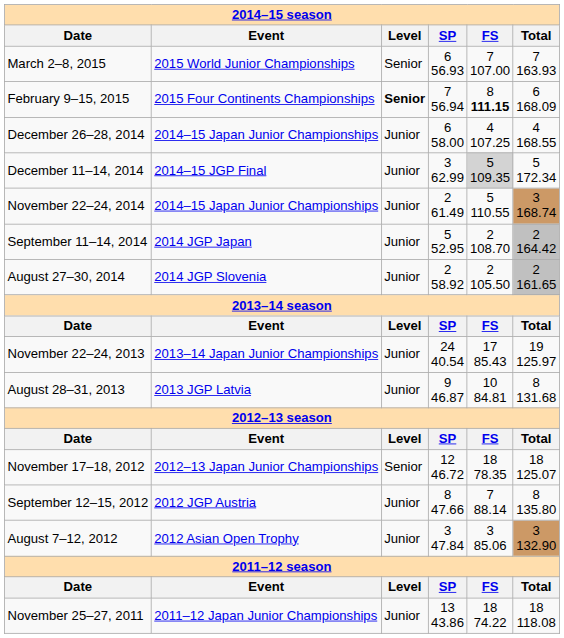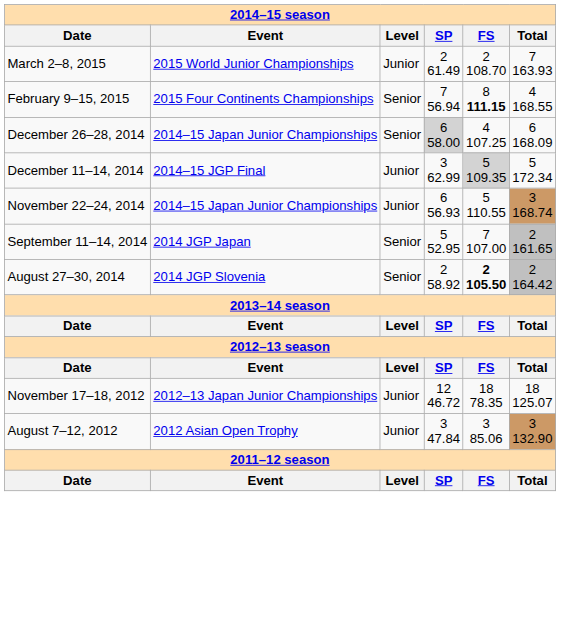 <table class="wikitable">
 <tr>
 <th colspan="6" style="background-color: #ffdead; " align="center"><a href='#'>2014–15 season</a></th>
 </tr>
 <tr>
 <th>Date</th>
 <th>Event</th>
 <th>Level</th>
 <th><a href='#'>SP</a></th>
 <th><a href='#'>FS</a></th>
 <th>Total</th>
 </tr>
 <tr>
 <td>March 2–8, 2015</td>
 <td><a href='#'>2015 World Junior Championships</a></td>
-<td>Senior</td>
-<td align=center>6 <br> 56.93</td>
-<td align=center>7 <br> 107.00</td>
+<td>Junior</td>
+<td align=center>2 <br> 61.49</td>
+<td align=center>2 <br> 108.70</td>
 <td align=center>7 <br> 163.93</td>
 </tr>
 <tr>
 <td>February 9–15, 2015</td>
 <td><a href='#'>2015 Four Continents Championships</a></td>
-<td><strong>Senior</strong></td>
+<td>Senior</td>
 <td align=center>7 <br> 56.94</td>
 <td align=center>8 <br> <strong>111.15</strong></td>
-<td align=center>6 <br> 168.09</td>
+<td align=center>4 <br> 168.55</td>
 </tr>
 <tr>
 <td>December 26–28, 2014</td>
 <td><a href='#'>2014–15 Japan Junior Championships</a></td>
-<td>Junior</td>
-<td align=center>6 <br> 58.00</td>
+<td>Senior</td>
+<td align=center style="background: lightgrey;">6 <br> 58.00</td>
 <td align=center>4 <br> 107.25</td>
-<td align=center>4 <br> 168.55</td>
+<td align=center>6 <br> 168.09</td>
 </tr>
 <tr>
 <td>December 11–14, 2014</td>
 <td><a href='#'>2014–15 JGP Final</a></td>
 <td>Junior</td>
 <td align=center>3 <br> 62.99</td>
 <td align=center style="background: lightgrey;">5 <br> 109.35</td>
 <td align=center>5 <br> 172.34</td>
 </tr>
 <tr>
 <td>November 22–24, 2014</td>
 <td><a href='#'>2014–15 Japan Junior Championships</a></td>
 <td>Junior</td>
-<td align=center>2 <br> 61.49</td>
+<td align=center>6 <br> 56.93</td>
 <td align=center>5 <br> 110.55</td>
 <td align=center bgcolor=cc9966>3 <br> 168.74</td>
 </tr>
 <tr>
 <td>September 11–14, 2014</td>
 <td><a href='#'>2014 JGP Japan</a></td>
-<td>Junior</td>
+<td>Senior</td>
 <td align=center>5 <br> 52.95</td>
-<td align=center>2 <br> 108.70</td>
-<td align=center bgcolor=silver>2 <br> 164.42</td>
+<td align=center>7 <br> 107.00</td>
+<td align=center bgcolor=silver>2 <br> 161.65</td>
 </tr>
 <tr>
 <td>August 27–30, 2014</td>
 <td><a href='#'>2014 JGP Slovenia</a></td>
-<td>Junior</td>
+<td>Senior</td>
 <td align=center>2 <br> 58.92</td>
-<td align=center>2 <br> 105.50</td>
-<td align=center bgcolor=silver>2 <br> 161.65</td>
+<td align=center><strong>2 <br> 105.50</strong></td>
+<td align=center bgcolor=silver>2 <br> 164.42</td>
 </tr>
 <tr>
 <th style="background-color: #ffdead; " colspan=6 align=center><a href='#'>2013–14 season</a></th>
 </tr>
 <tr>
 <th>Date</th>
 <th>Event</th>
 <th>Level</th>
 <th><a href='#'>SP</a></th>
 <th><a href='#'>FS</a></th>
 <th>Total</th>
-</tr>
-<tr>
-<td>November 22–24, 2013</td>
-<td><a href='#'>2013–14 Japan Junior Championships</a></td>
-<td>Junior</td>
-<td align=center>24 <br> 40.54</td>
-<td align=center>17 <br> 85.43</td>
-<td align=center>19 <br> 125.97</td>
-</tr>
-<tr>
-<td>August 28–31, 2013</td>
-<td><a href='#'>2013 JGP Latvia</a></td>
-<td>Junior</td>
-<td align=center>9 <br> 46.87</td>
-<td align=center>10 <br> 84.81</td>
-<td align=center>8 <br> 131.68</td>
 </tr>
 <tr>
 <th colspan="6" style="background-color: #ffdead; " align="center"><a href='#'>2012–13 season</a></th>
 </tr>
 <tr>
 <th>Date</th>
 <th>Event</th>
 <th>Level</th>
 <th><a href='#'>SP</a></th>
 <th><a href='#'>FS</a></th>
 <th>Total</th>
 </tr>
 <tr>
 <td>November 17–18, 2012</td>
 <td><a href='#'>2012–13 Japan Junior Championships</a></td>
-<td>Senior</td>
+<td>Junior</td>
 <td align=center>12 <br> 46.72</td>
 <td align=center>18 <br> 78.35</td>
 <td align=center>18 <br> 125.07</td>
-</tr>
-<tr>
-<td>September 12–15, 2012</td>
-<td><a href='#'>2012 JGP Austria</a></td>
-<td>Junior</td>
-<td align=center>8 <br> 47.66</td>
-<td align=center>7 <br> 88.14</td>
-<td align=center>8 <br> 135.80</td>
 </tr>
 <tr>
 <td>August 7–12, 2012</td>
 <td><a href='#'>2012 Asian Open Trophy</a></td>
 <td>Junior</td>
 <td align=center>3 <br> 47.84</td>
 <td align=center>3 <br> 85.06</td>
 <td align=center bgcolor=cc9966>3 <br> 132.90</td>
 </tr>
 <tr>
 <th colspan="6" style="background-color: #ffdead; " align="center"><a href='#'>2011–12 season</a></th>
 </tr>
 <tr>
 <th>Date</th>
 <th>Event</th>
 <th>Level</th>
 <th><a href='#'>SP</a></th>
 <th><a href='#'>FS</a></th>
 <th>Total</th>
 </tr>
-<tr>
-<td>November 25–27, 2011</td>
-<td><a href='#'>2011–12 Japan Junior Championships</a></td>
-<td>Junior</td>
-<td align=center>13 <br> 43.86</td>
-<td align=center>18 <br> 74.22</td>
-<td align=center>18 <br> 118.08</td>
-</tr>
 </table>
